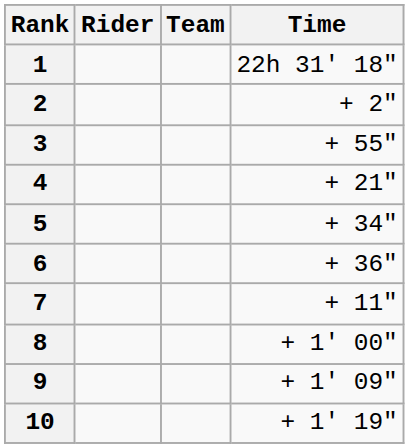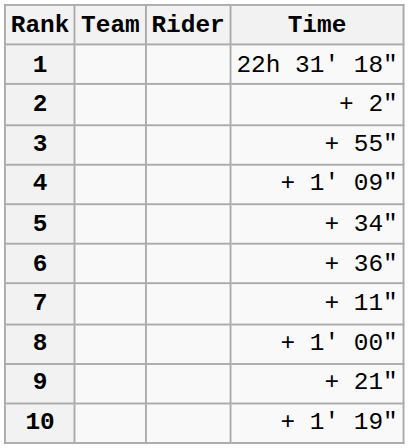 <table class="wikitable" margin-bottom:0;">
 <tr>
 <th scope="col">Rank</th>
+<th scope="col">Team</th>
 <th scope="col">Rider</th>
-<th scope="col">Team</th>
 <th scope="col">Time</th>
 </tr>
 <tr>
 <th scope="row">1</th>
+<td></td>
 <td> </td>
-<td></td>
 <td align="right">22h 31' 18"</td>
 </tr>
 <tr>
 <th scope="row">2</th>
 <td></td>
 <td></td>
 <td align="right">+ 2"</td>
 </tr>
 <tr>
 <th scope="row">3</th>
 <td></td>
 <td></td>
 <td align="right">+ 55"</td>
 </tr>
 <tr>
 <th scope="row">4</th>
 <td></td>
 <td></td>
-<td align="right">+ 21"</td>
+<td align="right">+ 1' 09"</td>
 </tr>
 <tr>
 <th scope="row">5</th>
 <td></td>
 <td></td>
 <td align="right">+ 34"</td>
 </tr>
 <tr>
 <th scope="row">6</th>
 <td></td>
 <td></td>
 <td align="right">+ 36"</td>
 </tr>
 <tr>
 <th scope="row">7</th>
 <td></td>
 <td></td>
 <td align="right">+ 11"</td>
 </tr>
 <tr>
 <th scope="row">8</th>
 <td></td>
 <td></td>
 <td align="right">+ 1' 00"</td>
 </tr>
 <tr>
 <th scope="row">9</th>
 <td></td>
 <td></td>
-<td align="right">+ 1' 09"</td>
+<td align="right">+ 21"</td>
 </tr>
 <tr>
 <th scope="row">10</th>
 <td></td>
 <td></td>
 <td align="right">+ 1' 19"</td>
 </tr>
 </table>
